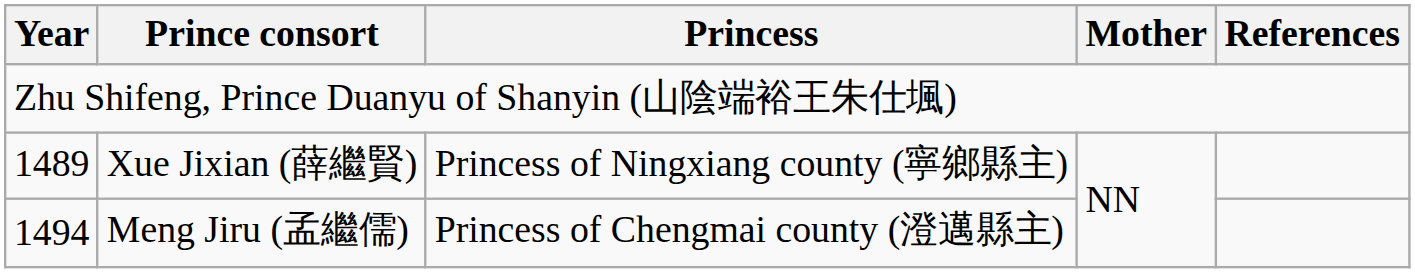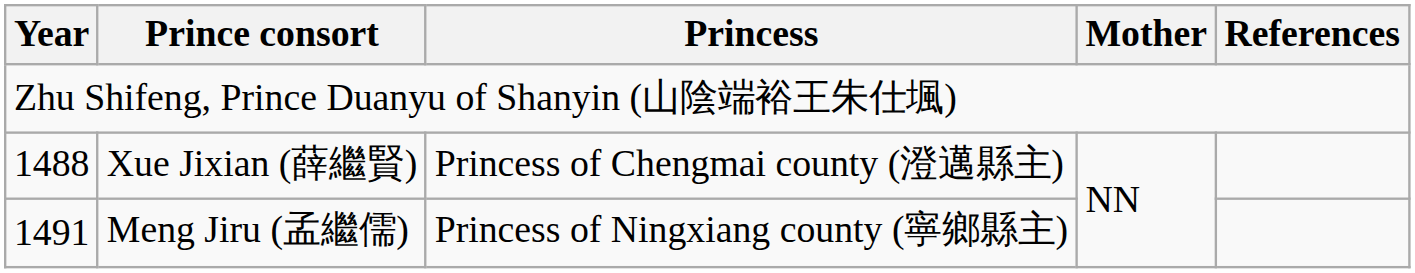 <table class="wikitable">
 <tr>
 <th>Year</th>
 <th>Prince consort</th>
 <th>Princess</th>
 <th>Mother</th>
 <th>References</th>
 </tr>
 <tr>
 <td colspan="5">Zhu Shifeng, Prince Duanyu of Shanyin (山陰端裕王朱仕堸)</td>
 </tr>
 <tr>
-<td>1489</td>
+<td>1488</td>
 <td>Xue Jixian (薛繼賢)</td>
-<td>Princess of Ningxiang county (寧鄉縣主)</td>
+<td>Princess of Chengmai county (澄邁縣主)</td>
 <td rowspan="2">NN</td>
 <td></td>
 </tr>
 <tr>
-<td>1494</td>
+<td>1491</td>
 <td>Meng Jiru (孟繼儒)</td>
-<td>Princess of Chengmai county (澄邁縣主)</td>
+<td>Princess of Ningxiang county (寧鄉縣主)</td>
 <td></td>
 </tr>
 </table>
